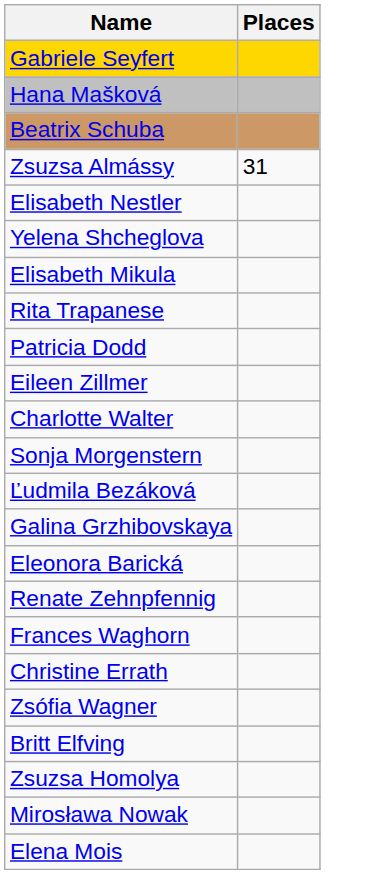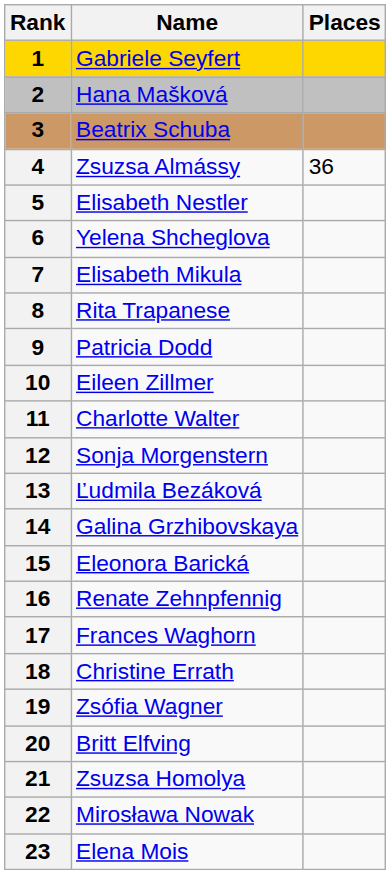 <table class="wikitable">
 <tr>
+<th>Rank</th>
 <th>Name</th>
 <th>Places</th>
 </tr>
 <tr bgcolor="gold">
+<td align="center"><strong>1</strong></td>
 <td> <a href='#'>Gabriele Seyfert</a></td>
 <td></td>
 </tr>
 <tr bgcolor="silver">
+<td align="center"><strong>2</strong></td>
 <td> <a href='#'>Hana Mašková</a></td>
 <td></td>
 </tr>
 <tr bgcolor="cc9966">
+<td align="center"><strong>3</strong></td>
 <td> <a href='#'>Beatrix Schuba</a></td>
 <td></td>
 </tr>
 <tr>
+<th>4</th>
 <td> <a href='#'>Zsuzsa Almássy</a></td>
-<td>31</td>
+<td>36</td>
 </tr>
 <tr>
+<th>5</th>
 <td> <a href='#'>Elisabeth Nestler</a></td>
 <td></td>
 </tr>
 <tr>
+<th>6</th>
 <td> <a href='#'>Yelena Shcheglova</a></td>
 <td></td>
 </tr>
 <tr>
+<th>7</th>
 <td> <a href='#'>Elisabeth Mikula</a></td>
 <td></td>
 </tr>
 <tr>
+<th>8</th>
 <td> <a href='#'>Rita Trapanese</a></td>
 <td></td>
 </tr>
 <tr>
+<th>9</th>
 <td> <a href='#'>Patricia Dodd</a></td>
 <td></td>
 </tr>
 <tr>
+<th>10</th>
 <td> <a href='#'>Eileen Zillmer</a></td>
 <td></td>
 </tr>
 <tr>
+<th>11</th>
 <td> <a href='#'>Charlotte Walter</a></td>
 <td></td>
 </tr>
 <tr>
+<th>12</th>
 <td> <a href='#'>Sonja Morgenstern</a></td>
 <td></td>
 </tr>
 <tr>
+<th>13</th>
 <td> <a href='#'>Ľudmila Bezáková</a></td>
 <td></td>
 </tr>
 <tr>
+<th>14</th>
 <td> <a href='#'>Galina Grzhibovskaya</a></td>
 <td></td>
 </tr>
 <tr>
+<th>15</th>
 <td> <a href='#'>Eleonora Barická</a></td>
 <td></td>
 </tr>
 <tr>
+<th>16</th>
 <td> <a href='#'>Renate Zehnpfennig</a></td>
 <td></td>
 </tr>
 <tr>
+<th>17</th>
 <td> <a href='#'>Frances Waghorn</a></td>
 <td></td>
 </tr>
 <tr>
+<th>18</th>
 <td> <a href='#'>Christine Errath</a></td>
 <td></td>
 </tr>
 <tr>
+<th>19</th>
 <td> <a href='#'>Zsófia Wagner</a></td>
 <td></td>
 </tr>
 <tr>
+<th>20</th>
 <td> <a href='#'>Britt Elfving</a></td>
 <td></td>
 </tr>
 <tr>
+<th>21</th>
 <td> <a href='#'>Zsuzsa Homolya</a></td>
 <td></td>
 </tr>
 <tr>
+<th>22</th>
 <td> <a href='#'>Mirosława Nowak</a></td>
 <td></td>
 </tr>
 <tr>
+<th>23</th>
 <td> <a href='#'>Elena Mois</a></td>
 <td></td>
 </tr>
 </table>
